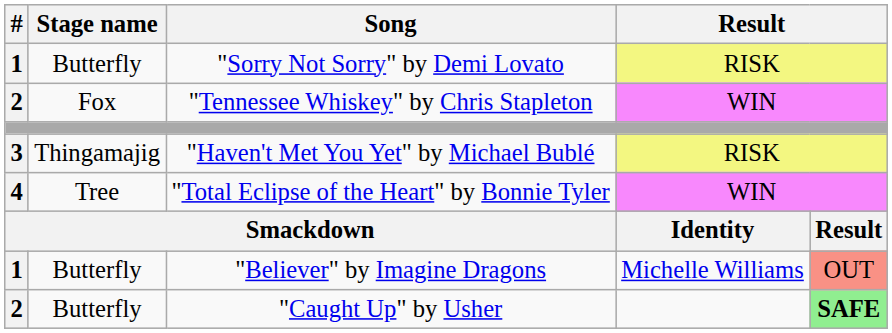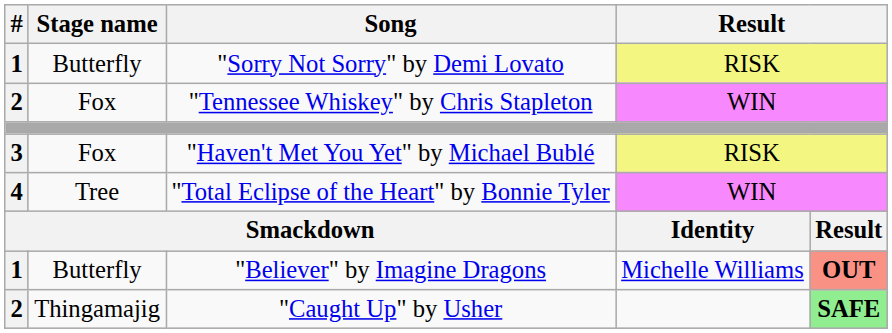 <table class="wikitable plainrowheaders" style="text-align: center;">
 <tr>
 <th>#</th>
 <th>Stage name</th>
 <th>Song</th>
 <th colspan=2>Result</th>
 </tr>
 <tr>
 <th>1</th>
 <td>Butterfly</td>
 <td>"<a href='#'>Sorry Not Sorry</a>" by <a href='#'>Demi Lovato</a></td>
 <td colspan=2 bgcolor=#F3F781>RISK</td>
 </tr>
 <tr>
 <th>2</th>
 <td>Fox</td>
 <td>"<a href='#'>Tennessee Whiskey</a>" by <a href='#'>Chris Stapleton</a></td>
 <td colspan=2 bgcolor=#F888FD>WIN</td>
 </tr>
 <tr>
 <td colspan="5" style="background:darkgray"></td>
 </tr>
 <tr>
 <th>3</th>
-<td>Thingamajig</td>
+<td>Fox</td>
 <td>"<a href='#'>Haven't Met You Yet</a>" by <a href='#'>Michael Bublé</a></td>
 <td colspan=2 bgcolor=#F3F781>RISK</td>
 </tr>
 <tr>
 <th>4</th>
 <td>Tree</td>
 <td>"<a href='#'>Total Eclipse of the Heart</a>" by <a href='#'>Bonnie Tyler</a></td>
 <td colspan=2 bgcolor=#F888FD>WIN</td>
 </tr>
 <tr>
 <th colspan="3">Smackdown</th>
 <th>Identity</th>
 <th>Result</th>
 </tr>
 <tr>
 <th>1</th>
 <td>Butterfly</td>
 <td>"<a href='#'>Believer</a>" by <a href='#'>Imagine Dragons</a></td>
 <td><a href='#'>Michelle Williams</a></td>
-<td bgcolor=#F99185>OUT</td>
+<td bgcolor=#F99185><strong>OUT</strong></td>
 </tr>
 <tr>
 <th>2</th>
-<td>Butterfly</td>
+<td>Thingamajig</td>
 <td>"<a href='#'>Caught Up</a>" by <a href='#'>Usher</a></td>
 <td></td>
 <td bgcolor=lightgreen><strong>SAFE</strong></td>
 </tr>
 </table>
